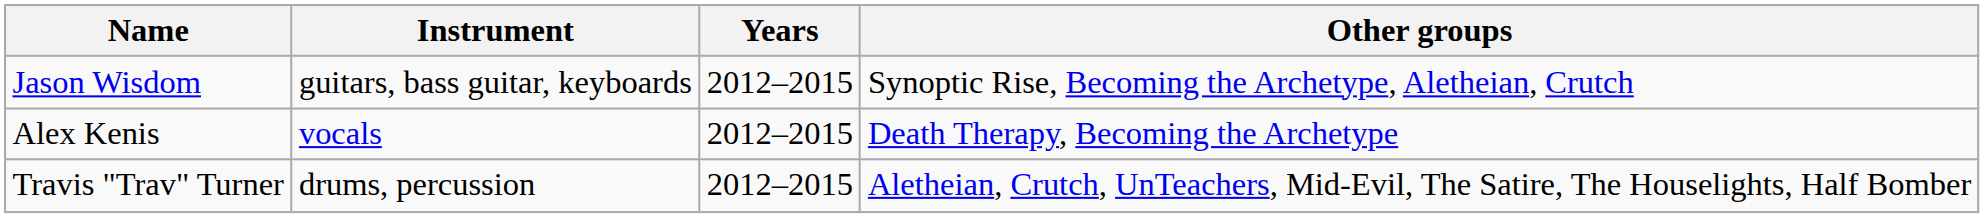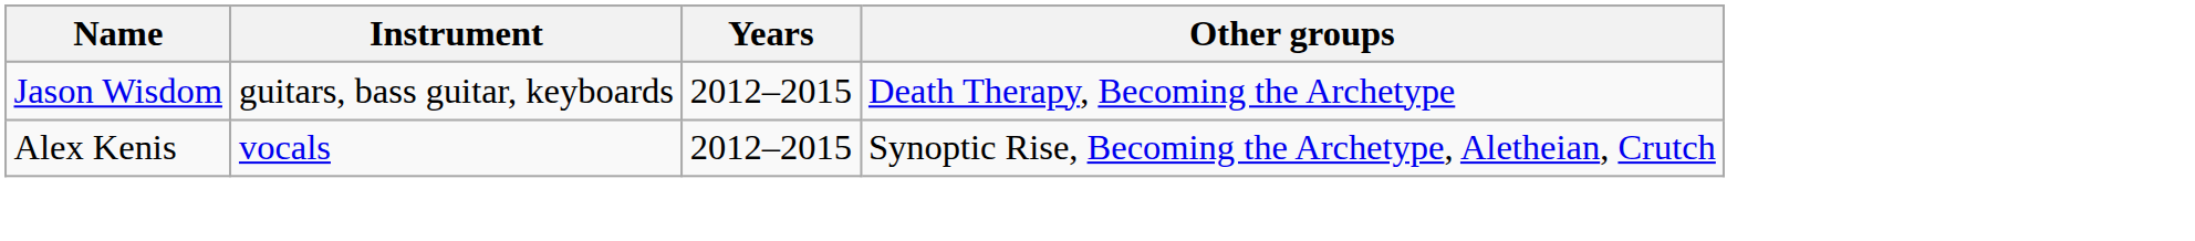 <table class="wikitable">
 <tr>
 <th>Name</th>
 <th>Instrument</th>
 <th>Years</th>
 <th>Other groups</th>
 </tr>
 <tr>
 <td><a href='#'>Jason Wisdom</a></td>
 <td>guitars, bass guitar, keyboards</td>
 <td>2012–2015</td>
-<td>Synoptic Rise, <a href='#'>Becoming the Archetype</a>, <a href='#'>Aletheian</a>, <a href='#'>Crutch</a></td>
+<td><a href='#'>Death Therapy</a>, <a href='#'>Becoming the Archetype</a></td>
 </tr>
 <tr>
 <td>Alex Kenis</td>
 <td><a href='#'>vocals</a></td>
 <td>2012–2015</td>
-<td><a href='#'>Death Therapy</a>, <a href='#'>Becoming the Archetype</a></td>
-</tr>
-<tr>
-<td>Travis "Trav" Turner</td>
-<td>drums, percussion</td>
-<td>2012–2015</td>
-<td><a href='#'>Aletheian</a>, <a href='#'>Crutch</a>, <a href='#'>UnTeachers</a>, Mid-Evil, The Satire, The Houselights, Half Bomber</td>
+<td>Synoptic Rise, <a href='#'>Becoming the Archetype</a>, <a href='#'>Aletheian</a>, <a href='#'>Crutch</a></td>
 </tr>
 </table>
